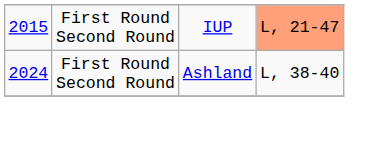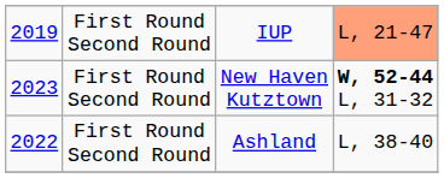 <table class="wikitable">
 <tr>
 </tr>
 <tr align="center">
-<td><a href='#'>2015</a></td>
+<td><a href='#'>2019</a></td>
 <td>First Round<br>Second Round</td>
 <td><a href='#'>IUP</a></td>
 <td style="background: lightsalmon;">L, 21-47</td>
 </tr>
 <tr align="center">
-<td><a href='#'>2024</a></td>
+<td><a href='#'>2023</a></td>
+<td>First Round<br>Second Round</td>
+<td><a href='#'>New Haven</a><br><a href='#'>Kutztown</a></td>
+<td><strong>W, 52-44</strong><br>L, 31-32</td>
+</tr>
+<tr align="center">
+<td><a href='#'>2022</a></td>
 <td>First Round<br>Second Round</td>
 <td><a href='#'>Ashland</a></td>
 <td>L, 38-40</td>
 </tr>
 <tr align="center">
 </tr>
 </table>
